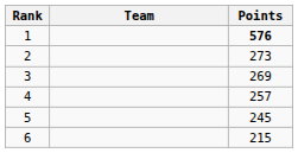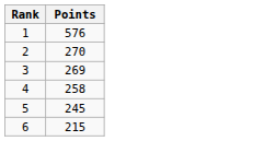 <table class="wikitable" style="text-align:center;">
 <tr>
 <th width=40>Rank</th>
-<th width=180>Team</th>
 <th width=60>Points</th>
 </tr>
 <tr>
 <td>1</td>
-<td align=left></td>
-<td><strong>576</strong></td>
+<td>576</td>
 </tr>
 <tr>
 <td>2</td>
-<td align=left></td>
-<td>273</td>
+<td>270</td>
 </tr>
 <tr>
 <td>3</td>
-<td align=left></td>
 <td>269</td>
 </tr>
 <tr>
 <td>4</td>
-<td align=left></td>
-<td>257</td>
+<td>258</td>
 </tr>
 <tr>
 <td>5</td>
-<td align=left></td>
 <td>245</td>
 </tr>
 <tr>
 <td>6</td>
-<td align=left></td>
 <td>215</td>
 </tr>
 </table>
